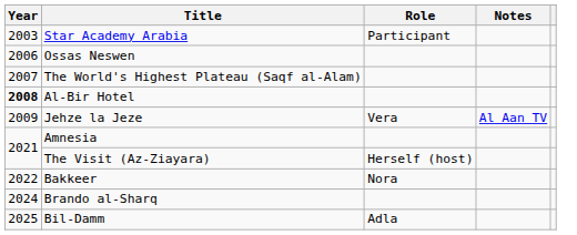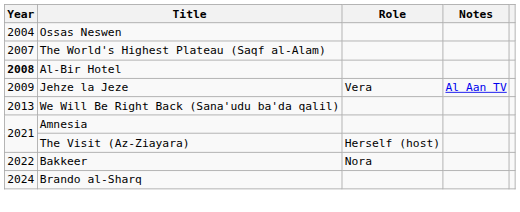 <table class="wikitable sortable plainrowheaders">
 <tr>
 <th scope="col">Year</th>
 <th scope="col">Title</th>
 <th scope="col">Role</th>
 <th class="unsortable" scope="col">Notes</th>
 <th class="unsortable" scope="col"></th>
 </tr>
 <tr>
-<td>2003</td>
-<td><a href='#'>Star Academy Arabia</a></td>
-<td>Participant</td>
-<td></td>
-<td></td>
-</tr>
-<tr>
-<td>2006</td>
+<td>2004</td>
 <td>Ossas Neswen</td>
 <td></td>
 <td></td>
 <td></td>
 </tr>
 <tr>
 <td>2007</td>
 <td>The World's Highest Plateau (Saqf al-Alam)</td>
 <td></td>
 <td></td>
 <td></td>
 </tr>
 <tr>
 <td><strong>2008</strong></td>
 <td>Al-Bir Hotel</td>
 <td></td>
 <td></td>
 <td></td>
 </tr>
 <tr>
 <td>2009</td>
 <td>Jehze la Jeze</td>
 <td>Vera</td>
 <td><a href='#'>Al Aan TV</a></td>
+<td></td>
+</tr>
+<tr>
+<td>2013</td>
+<td>We Will Be Right Back (Sana'udu ba'da qalil)</td>
+<td></td>
+<td></td>
 <td></td>
 </tr>
 <tr>
 <td rowspan="2">2021</td>
 <td>Amnesia</td>
 <td></td>
 <td></td>
 <td></td>
 </tr>
 <tr>
 <td>The Visit (Az-Ziayara)</td>
 <td>Herself (host)</td>
 <td></td>
 <td></td>
 </tr>
 <tr>
 <td>2022</td>
 <td>Bakkeer</td>
 <td>Nora</td>
 <td></td>
 <td></td>
 </tr>
 <tr>
 <td>2024</td>
 <td>Brando al-Sharq</td>
 <td></td>
 <td></td>
 <td></td>
 </tr>
-<tr>
-<td>2025</td>
-<td>Bil-Damm</td>
-<td>Adla</td>
-<td></td>
-<td></td>
-</tr>
 </table>
